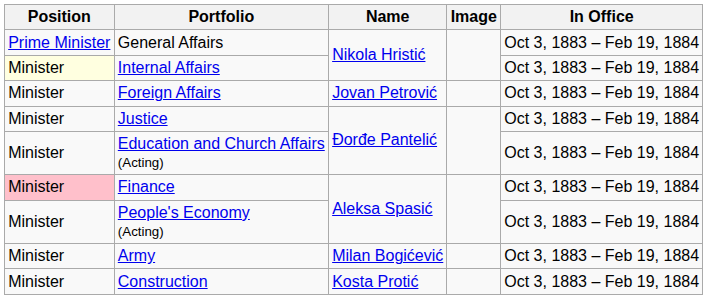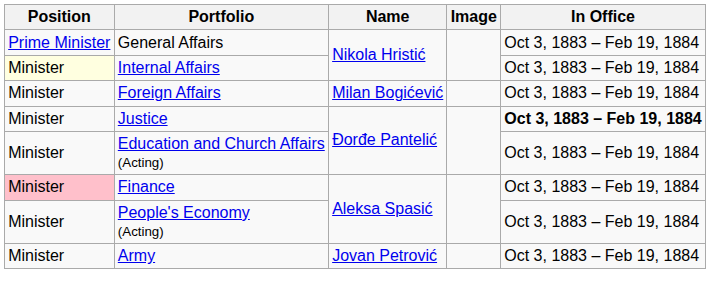 <table class="wikitable">
 <tr>
 <th colspan="1" bgcolor="#EEEEEE">Position</th>
 <th colspan="1" bgcolor="#EEEEEE">Portfolio</th>
 <th colspan="1" bgcolor="#EEEEEE">Name</th>
 <th colspan="1" bgcolor="#EEEEEE">Image</th>
 <th colspan="1" bgcolor="#EEEEEE">In Office</th>
 </tr>
 <tr>
 <td><a href='#'>Prime Minister</a></td>
 <td>General Affairs</td>
 <td rowspan="2"><a href='#'>Nikola Hristić</a></td>
 <td rowspan="2"></td>
 <td>Oct 3, 1883 – Feb 19, 1884</td>
 </tr>
 <tr>
 <td style="background: lightyellow;">Minister</td>
 <td><a href='#'>Internal Affairs</a></td>
 <td>Oct 3, 1883 – Feb 19, 1884</td>
 </tr>
 <tr>
 <td>Minister</td>
 <td><a href='#'>Foreign Affairs</a></td>
-<td><a href='#'>Jovan Petrović</a></td>
+<td><a href='#'>Milan Bogićević</a></td>
 <td></td>
 <td>Oct 3, 1883 – Feb 19, 1884</td>
 </tr>
 <tr>
 <td>Minister</td>
 <td><a href='#'>Justice</a></td>
 <td rowspan="2"><a href='#'>Đorđe Pantelić</a></td>
 <td rowspan="2"></td>
-<td>Oct 3, 1883 – Feb 19, 1884</td>
+<td><strong>Oct 3, 1883 – Feb 19, 1884</strong></td>
 </tr>
 <tr>
 <td>Minister</td>
 <td><a href='#'>Education and Church Affairs</a><br> <small>(Acting)</small></td>
 <td>Oct 3, 1883 – Feb 19, 1884</td>
 </tr>
 <tr>
 <td style="background: pink;">Minister</td>
 <td><a href='#'>Finance</a></td>
 <td rowspan="2"><a href='#'>Aleksa Spasić</a></td>
 <td rowspan="2"></td>
 <td>Oct 3, 1883 – Feb 19, 1884</td>
 </tr>
 <tr>
 <td>Minister</td>
 <td><a href='#'>People's Economy</a><br> <small>(Acting)</small></td>
 <td>Oct 3, 1883 – Feb 19, 1884</td>
 </tr>
 <tr>
 <td>Minister</td>
 <td><a href='#'>Army</a></td>
-<td><a href='#'>Milan Bogićević</a></td>
-<td></td>
-<td>Oct 3, 1883 – Feb 19, 1884</td>
-</tr>
-<tr>
-<td>Minister</td>
-<td><a href='#'>Construction</a></td>
-<td><a href='#'>Kosta Protić</a></td>
+<td><a href='#'>Jovan Petrović</a></td>
 <td></td>
 <td>Oct 3, 1883 – Feb 19, 1884</td>
 </tr>
 <tr>
 </tr>
 </table>
